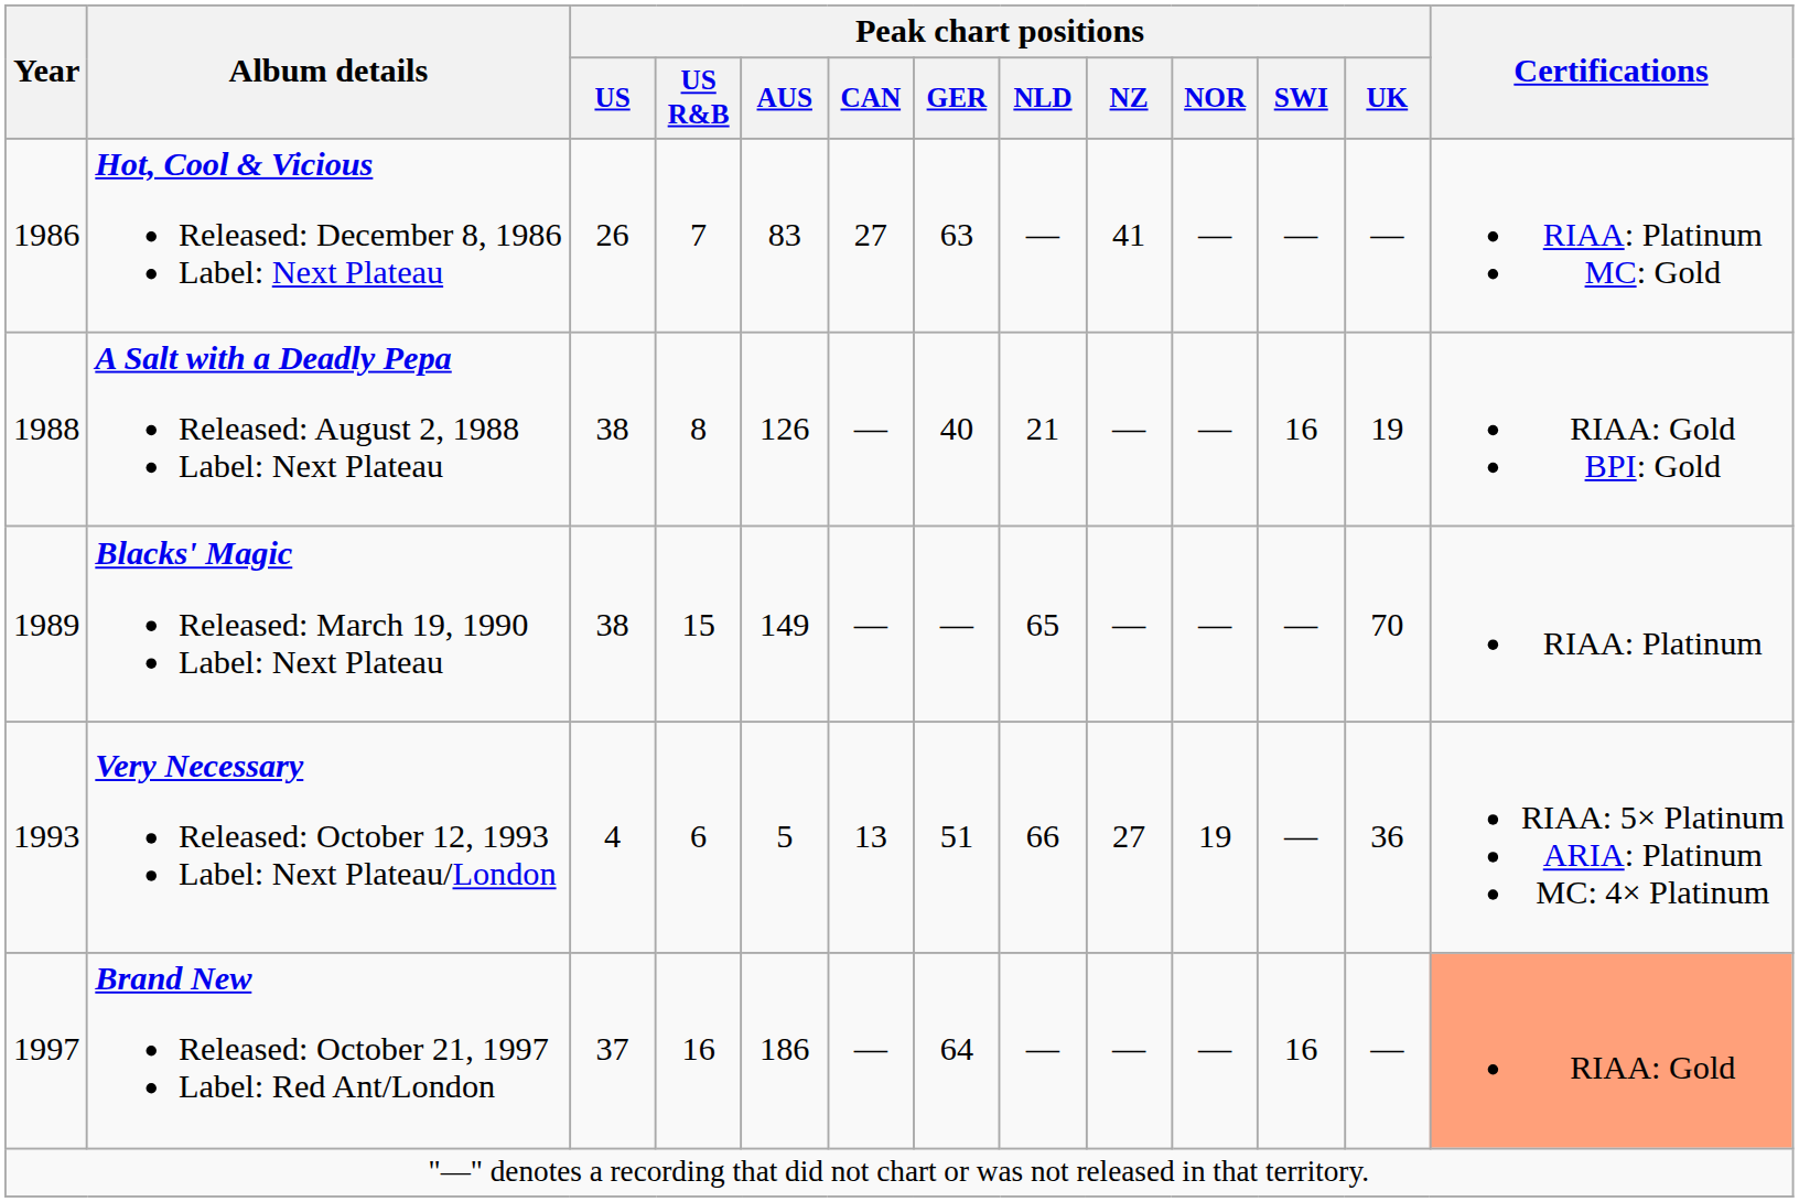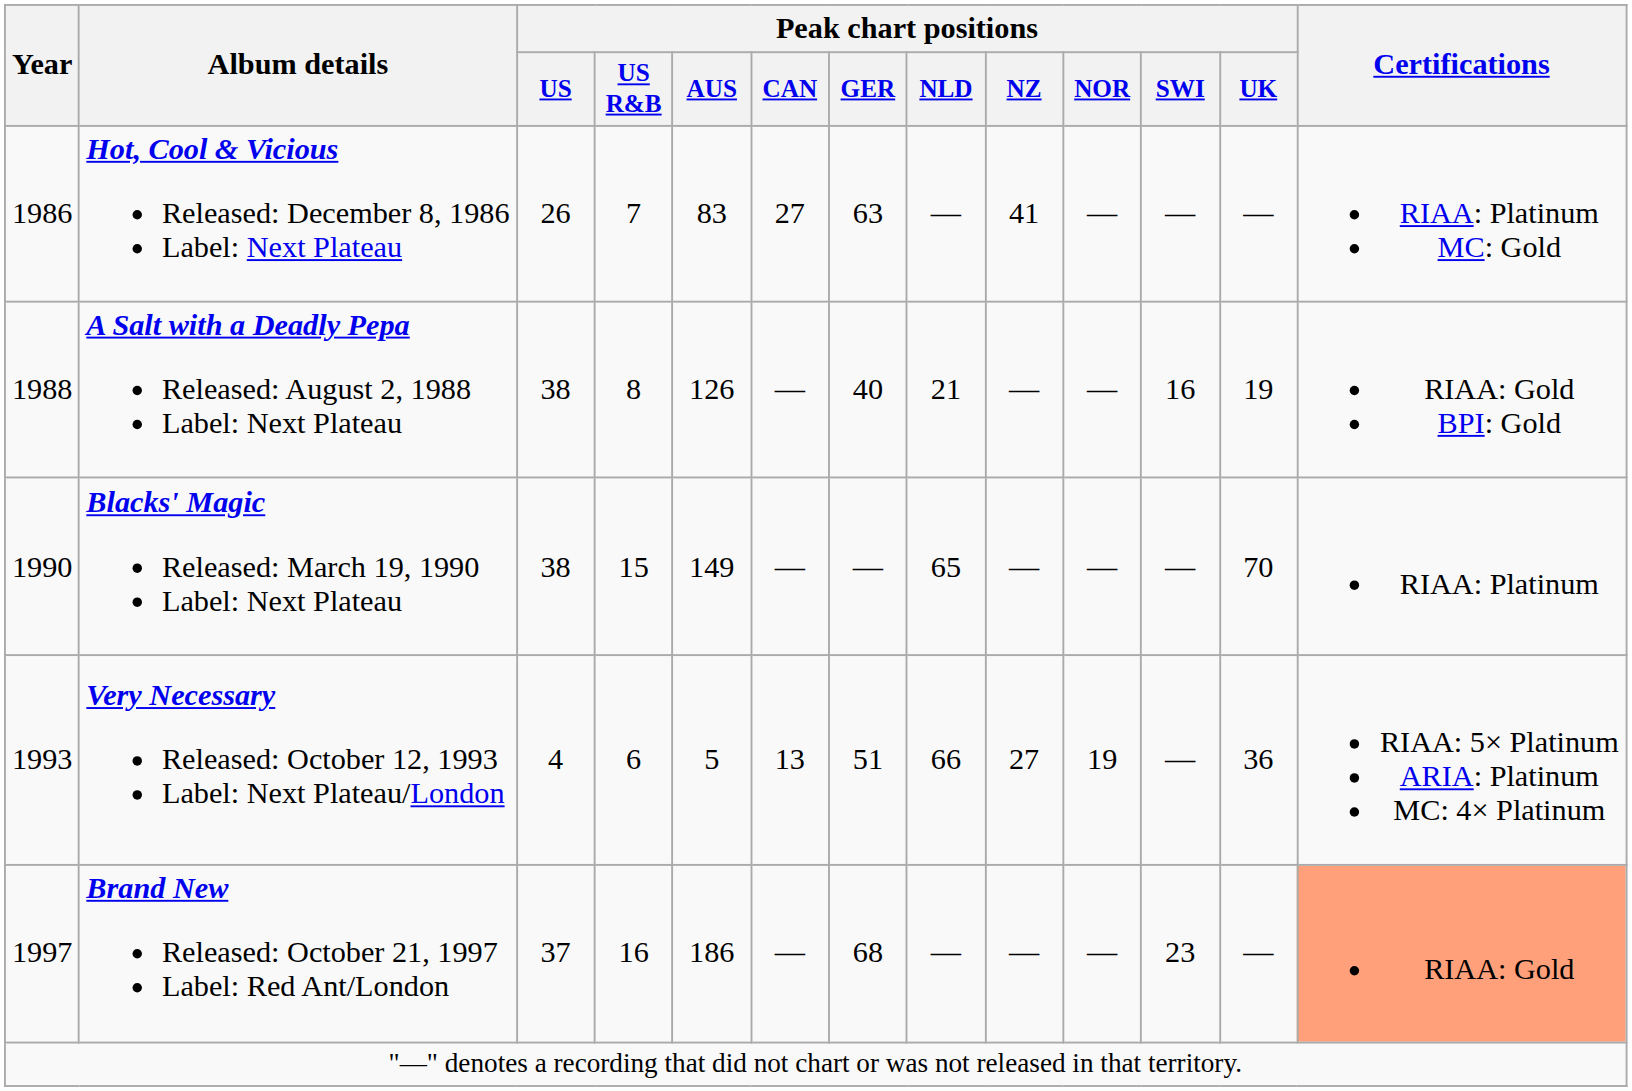 <table class="wikitable" style="text-align:center;">
 <tr>
 <th rowspan="2">Year</th>
 <th rowspan="2">Album details</th>
 <th colspan="10">Peak chart positions</th>
 <th rowspan="2"><a href='#'>Certifications</a></th>
 </tr>
 <tr style="font-size:smaller;">
 <th width="35"><a href='#'>US</a><br></th>
 <th width="35"><a href='#'>US R&B</a><br></th>
 <th width="35"><a href='#'>AUS</a><br></th>
 <th width="35"><a href='#'>CAN</a><br></th>
 <th width="35"><a href='#'>GER</a><br></th>
 <th width="35"><a href='#'>NLD</a><br></th>
 <th width="35"><a href='#'>NZ</a> <br></th>
 <th width="35"><a href='#'>NOR</a><br></th>
 <th width="35"><a href='#'>SWI</a><br></th>
 <th width="35"><a href='#'>UK</a><br></th>
 </tr>
 <tr>
 <td>1986</td>
 <td align="left"><strong><em><a href='#'>Hot, Cool & Vicious</a></em></strong><br><ul><li>Released: December 8, 1986</li><li>Label: <a href='#'>Next Plateau</a></li></ul></td>
 <td>26</td>
 <td>7</td>
 <td>83</td>
 <td>27</td>
 <td>63</td>
 <td>—</td>
 <td>41</td>
 <td>—</td>
 <td>—</td>
 <td>—</td>
 <td><br><ul><li><a href='#'>RIAA</a>: Platinum</li><li><a href='#'>MC</a>: Gold</li></ul></td>
 </tr>
 <tr>
 <td>1988</td>
 <td align="left"><strong><em><a href='#'>A Salt with a Deadly Pepa</a></em></strong><br><ul><li>Released: August 2, 1988</li><li>Label: Next Plateau</li></ul></td>
 <td>38</td>
 <td>8</td>
 <td>126</td>
 <td>—</td>
 <td>40</td>
 <td>21</td>
 <td>—</td>
 <td>—</td>
 <td>16</td>
 <td>19</td>
 <td><br><ul><li>RIAA: Gold</li><li><a href='#'>BPI</a>: Gold</li></ul></td>
 </tr>
 <tr>
-<td>1989</td>
+<td>1990</td>
 <td align="left"><strong><em><a href='#'>Blacks' Magic</a></em></strong><br><ul><li>Released: March 19, 1990</li><li>Label: Next Plateau</li></ul></td>
 <td>38</td>
 <td>15</td>
 <td>149</td>
 <td>—</td>
 <td>—</td>
 <td>65</td>
 <td>—</td>
 <td>—</td>
 <td>—</td>
 <td>70</td>
 <td><br><ul><li>RIAA: Platinum</li></ul></td>
 </tr>
 <tr>
 <td>1993</td>
 <td align="left"><strong><em><a href='#'>Very Necessary</a></em></strong><br><ul><li>Released: October 12, 1993</li><li>Label: Next Plateau/<a href='#'>London</a></li></ul></td>
 <td>4</td>
 <td>6</td>
 <td>5</td>
 <td>13</td>
 <td>51</td>
 <td>66</td>
 <td>27</td>
 <td>19</td>
 <td>—</td>
 <td>36</td>
 <td><br><ul><li>RIAA: 5× Platinum</li><li><a href='#'>ARIA</a>: Platinum</li><li>MC: 4× Platinum</li></ul></td>
 </tr>
 <tr>
 <td>1997</td>
 <td align="left"><strong><em><a href='#'>Brand New</a></em></strong><br><ul><li>Released: October 21, 1997</li><li>Label: Red Ant/London</li></ul></td>
 <td>37</td>
 <td>16</td>
 <td>186</td>
 <td>—</td>
-<td>64</td>
+<td>68</td>
 <td>—</td>
 <td>—</td>
 <td>—</td>
-<td>16</td>
+<td>23</td>
 <td>—</td>
 <td style="background: lightsalmon;"><br><ul><li>RIAA: Gold</li></ul></td>
 </tr>
 <tr>
 <td colspan="15" style="font-size:90%">"—" denotes a recording that did not chart or was not released in that territory.</td>
 </tr>
 </table>
